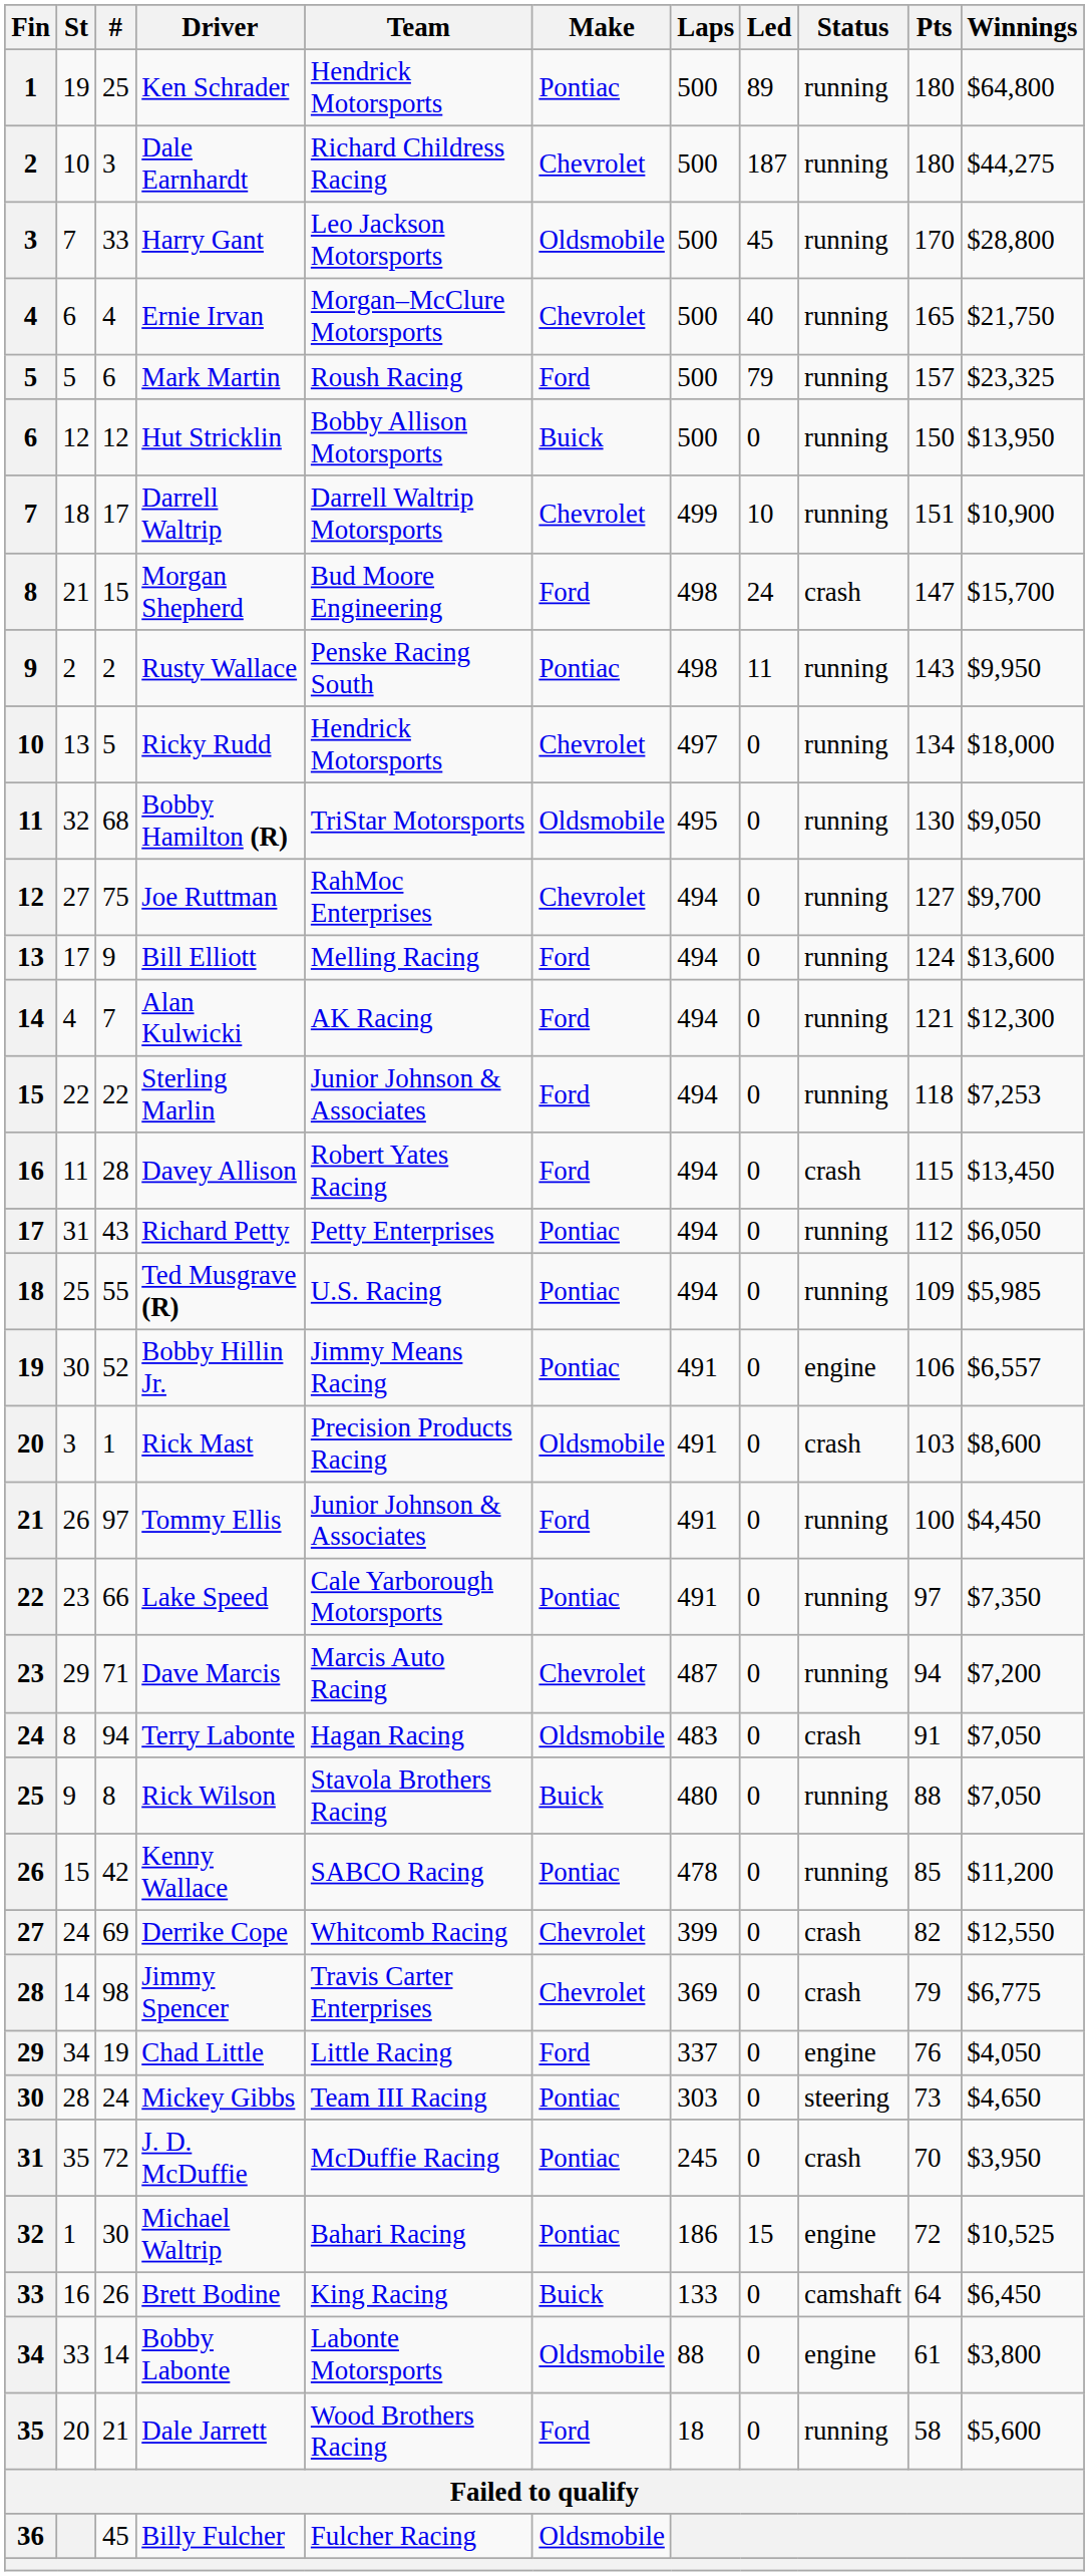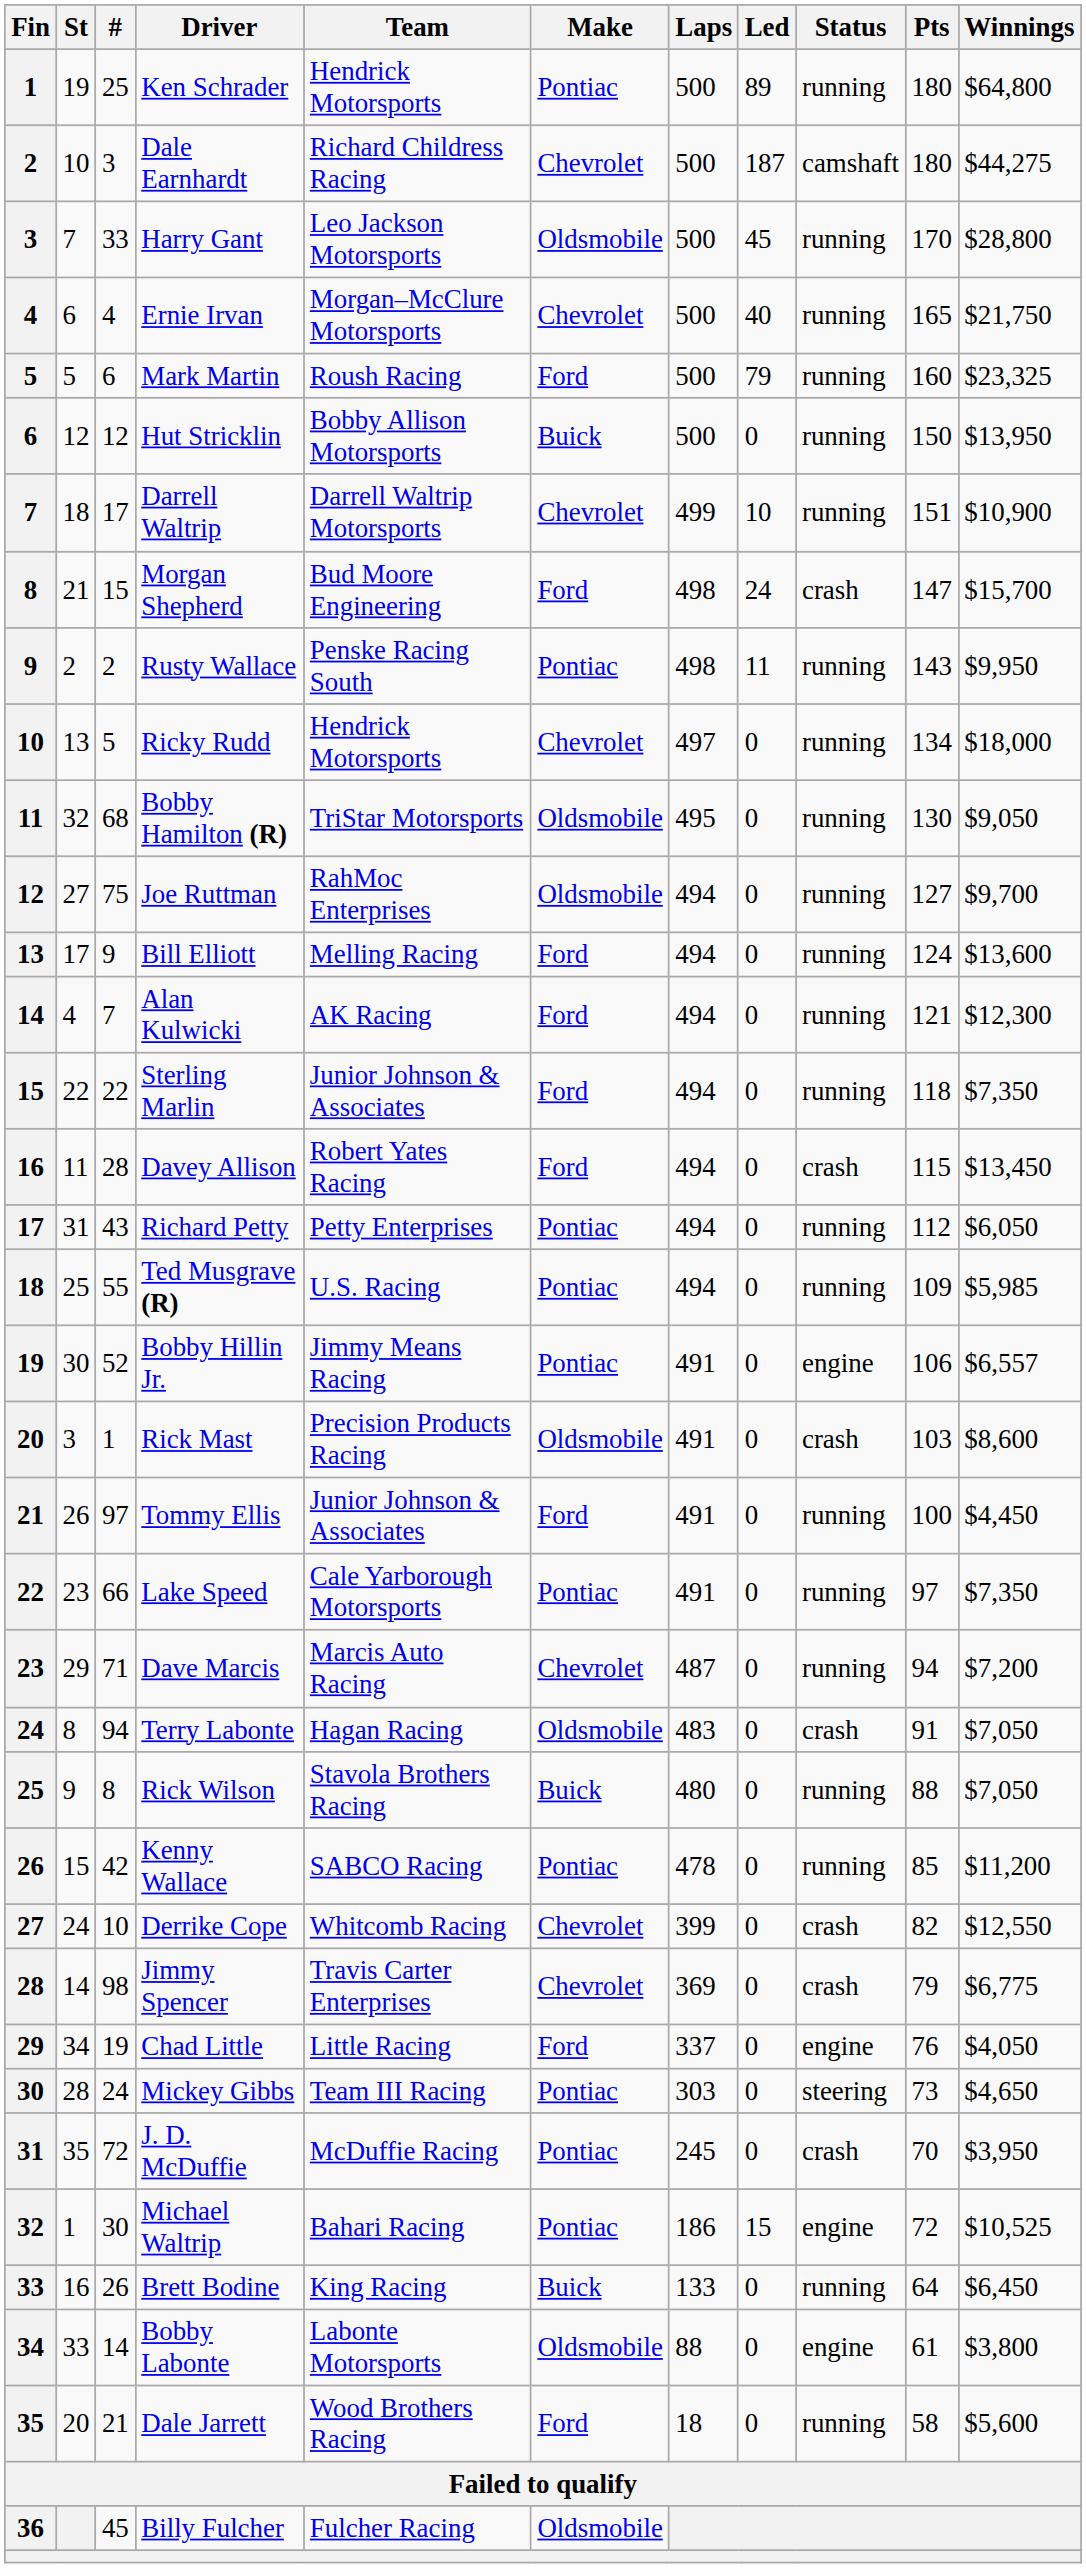 <table class="wikitable" style="font-size:95%">
 <tr>
 <th>Fin</th>
 <th>St</th>
 <th>#</th>
 <th>Driver</th>
 <th>Team</th>
 <th>Make</th>
 <th>Laps</th>
 <th>Led</th>
 <th>Status</th>
 <th>Pts</th>
 <th>Winnings</th>
 </tr>
 <tr>
 <th>1</th>
 <td>19</td>
 <td>25</td>
 <td><a href='#'>Ken Schrader</a></td>
 <td><a href='#'>Hendrick Motorsports</a></td>
 <td><a href='#'>Pontiac</a></td>
 <td>500</td>
 <td>89</td>
 <td>running</td>
 <td>180</td>
 <td>$64,800</td>
 </tr>
 <tr>
 <th>2</th>
 <td>10</td>
 <td>3</td>
 <td><a href='#'>Dale Earnhardt</a></td>
 <td><a href='#'>Richard Childress Racing</a></td>
 <td><a href='#'>Chevrolet</a></td>
 <td>500</td>
 <td>187</td>
-<td>running</td>
+<td>camshaft</td>
 <td>180</td>
 <td>$44,275</td>
 </tr>
 <tr>
 <th>3</th>
 <td>7</td>
 <td>33</td>
 <td><a href='#'>Harry Gant</a></td>
 <td><a href='#'>Leo Jackson Motorsports</a></td>
 <td><a href='#'>Oldsmobile</a></td>
 <td>500</td>
 <td>45</td>
 <td>running</td>
 <td>170</td>
 <td>$28,800</td>
 </tr>
 <tr>
 <th>4</th>
 <td>6</td>
 <td>4</td>
 <td><a href='#'>Ernie Irvan</a></td>
 <td><a href='#'>Morgan–McClure Motorsports</a></td>
 <td><a href='#'>Chevrolet</a></td>
 <td>500</td>
 <td>40</td>
 <td>running</td>
 <td>165</td>
 <td>$21,750</td>
 </tr>
 <tr>
 <th>5</th>
 <td>5</td>
 <td>6</td>
 <td><a href='#'>Mark Martin</a></td>
 <td><a href='#'>Roush Racing</a></td>
 <td><a href='#'>Ford</a></td>
 <td>500</td>
 <td>79</td>
 <td>running</td>
-<td>157</td>
+<td>160</td>
 <td>$23,325</td>
 </tr>
 <tr>
 <th>6</th>
 <td>12</td>
 <td>12</td>
 <td><a href='#'>Hut Stricklin</a></td>
 <td><a href='#'>Bobby Allison Motorsports</a></td>
 <td><a href='#'>Buick</a></td>
 <td>500</td>
 <td>0</td>
 <td>running</td>
 <td>150</td>
 <td>$13,950</td>
 </tr>
 <tr>
 <th>7</th>
 <td>18</td>
 <td>17</td>
 <td><a href='#'>Darrell Waltrip</a></td>
 <td><a href='#'>Darrell Waltrip Motorsports</a></td>
 <td><a href='#'>Chevrolet</a></td>
 <td>499</td>
 <td>10</td>
 <td>running</td>
 <td>151</td>
 <td>$10,900</td>
 </tr>
 <tr>
 <th>8</th>
 <td>21</td>
 <td>15</td>
 <td><a href='#'>Morgan Shepherd</a></td>
 <td><a href='#'>Bud Moore Engineering</a></td>
 <td><a href='#'>Ford</a></td>
 <td>498</td>
 <td>24</td>
 <td>crash</td>
 <td>147</td>
 <td>$15,700</td>
 </tr>
 <tr>
 <th>9</th>
 <td>2</td>
 <td>2</td>
 <td><a href='#'>Rusty Wallace</a></td>
 <td><a href='#'>Penske Racing South</a></td>
 <td><a href='#'>Pontiac</a></td>
 <td>498</td>
 <td>11</td>
 <td>running</td>
 <td>143</td>
 <td>$9,950</td>
 </tr>
 <tr>
 <th>10</th>
 <td>13</td>
 <td>5</td>
 <td><a href='#'>Ricky Rudd</a></td>
 <td><a href='#'>Hendrick Motorsports</a></td>
 <td><a href='#'>Chevrolet</a></td>
 <td>497</td>
 <td>0</td>
 <td>running</td>
 <td>134</td>
 <td>$18,000</td>
 </tr>
 <tr>
 <th>11</th>
 <td>32</td>
 <td>68</td>
 <td><a href='#'>Bobby Hamilton</a> <strong>(R)</strong></td>
 <td><a href='#'>TriStar Motorsports</a></td>
 <td><a href='#'>Oldsmobile</a></td>
 <td>495</td>
 <td>0</td>
 <td>running</td>
 <td>130</td>
 <td>$9,050</td>
 </tr>
 <tr>
 <th>12</th>
 <td>27</td>
 <td>75</td>
 <td><a href='#'>Joe Ruttman</a></td>
 <td><a href='#'>RahMoc Enterprises</a></td>
-<td><a href='#'>Chevrolet</a></td>
+<td><a href='#'>Oldsmobile</a></td>
 <td>494</td>
 <td>0</td>
 <td>running</td>
 <td>127</td>
 <td>$9,700</td>
 </tr>
 <tr>
 <th>13</th>
 <td>17</td>
 <td>9</td>
 <td><a href='#'>Bill Elliott</a></td>
 <td><a href='#'>Melling Racing</a></td>
 <td><a href='#'>Ford</a></td>
 <td>494</td>
 <td>0</td>
 <td>running</td>
 <td>124</td>
 <td>$13,600</td>
 </tr>
 <tr>
 <th>14</th>
 <td>4</td>
 <td>7</td>
 <td><a href='#'>Alan Kulwicki</a></td>
 <td><a href='#'>AK Racing</a></td>
 <td><a href='#'>Ford</a></td>
 <td>494</td>
 <td>0</td>
 <td>running</td>
 <td>121</td>
 <td>$12,300</td>
 </tr>
 <tr>
 <th>15</th>
 <td>22</td>
 <td>22</td>
 <td><a href='#'>Sterling Marlin</a></td>
 <td><a href='#'>Junior Johnson & Associates</a></td>
 <td><a href='#'>Ford</a></td>
 <td>494</td>
 <td>0</td>
 <td>running</td>
 <td>118</td>
-<td>$7,253</td>
+<td>$7,350</td>
 </tr>
 <tr>
 <th>16</th>
 <td>11</td>
 <td>28</td>
 <td><a href='#'>Davey Allison</a></td>
 <td><a href='#'>Robert Yates Racing</a></td>
 <td><a href='#'>Ford</a></td>
 <td>494</td>
 <td>0</td>
 <td>crash</td>
 <td>115</td>
 <td>$13,450</td>
 </tr>
 <tr>
 <th>17</th>
 <td>31</td>
 <td>43</td>
 <td><a href='#'>Richard Petty</a></td>
 <td><a href='#'>Petty Enterprises</a></td>
 <td><a href='#'>Pontiac</a></td>
 <td>494</td>
 <td>0</td>
 <td>running</td>
 <td>112</td>
 <td>$6,050</td>
 </tr>
 <tr>
 <th>18</th>
 <td>25</td>
 <td>55</td>
 <td><a href='#'>Ted Musgrave</a> <strong>(R)</strong></td>
 <td><a href='#'>U.S. Racing</a></td>
 <td><a href='#'>Pontiac</a></td>
 <td>494</td>
 <td>0</td>
 <td>running</td>
 <td>109</td>
 <td>$5,985</td>
 </tr>
 <tr>
 <th>19</th>
 <td>30</td>
 <td>52</td>
 <td><a href='#'>Bobby Hillin Jr.</a></td>
 <td><a href='#'>Jimmy Means Racing</a></td>
 <td><a href='#'>Pontiac</a></td>
 <td>491</td>
 <td>0</td>
 <td>engine</td>
 <td>106</td>
 <td>$6,557</td>
 </tr>
 <tr>
 <th>20</th>
 <td>3</td>
 <td>1</td>
 <td><a href='#'>Rick Mast</a></td>
 <td><a href='#'>Precision Products Racing</a></td>
 <td><a href='#'>Oldsmobile</a></td>
 <td>491</td>
 <td>0</td>
 <td>crash</td>
 <td>103</td>
 <td>$8,600</td>
 </tr>
 <tr>
 <th>21</th>
 <td>26</td>
 <td>97</td>
 <td><a href='#'>Tommy Ellis</a></td>
 <td><a href='#'>Junior Johnson & Associates</a></td>
 <td><a href='#'>Ford</a></td>
 <td>491</td>
 <td>0</td>
 <td>running</td>
 <td>100</td>
 <td>$4,450</td>
 </tr>
 <tr>
 <th>22</th>
 <td>23</td>
 <td>66</td>
 <td><a href='#'>Lake Speed</a></td>
 <td><a href='#'>Cale Yarborough Motorsports</a></td>
 <td><a href='#'>Pontiac</a></td>
 <td>491</td>
 <td>0</td>
 <td>running</td>
 <td>97</td>
 <td>$7,350</td>
 </tr>
 <tr>
 <th>23</th>
 <td>29</td>
 <td>71</td>
 <td><a href='#'>Dave Marcis</a></td>
 <td><a href='#'>Marcis Auto Racing</a></td>
 <td><a href='#'>Chevrolet</a></td>
 <td>487</td>
 <td>0</td>
 <td>running</td>
 <td>94</td>
 <td>$7,200</td>
 </tr>
 <tr>
 <th>24</th>
 <td>8</td>
 <td>94</td>
 <td><a href='#'>Terry Labonte</a></td>
 <td><a href='#'>Hagan Racing</a></td>
 <td><a href='#'>Oldsmobile</a></td>
 <td>483</td>
 <td>0</td>
 <td>crash</td>
 <td>91</td>
 <td>$7,050</td>
 </tr>
 <tr>
 <th>25</th>
 <td>9</td>
 <td>8</td>
 <td><a href='#'>Rick Wilson</a></td>
 <td><a href='#'>Stavola Brothers Racing</a></td>
 <td><a href='#'>Buick</a></td>
 <td>480</td>
 <td>0</td>
 <td>running</td>
 <td>88</td>
 <td>$7,050</td>
 </tr>
 <tr>
 <th>26</th>
 <td>15</td>
 <td>42</td>
 <td><a href='#'>Kenny Wallace</a></td>
 <td><a href='#'>SABCO Racing</a></td>
 <td><a href='#'>Pontiac</a></td>
 <td>478</td>
 <td>0</td>
 <td>running</td>
 <td>85</td>
 <td>$11,200</td>
 </tr>
 <tr>
 <th>27</th>
 <td>24</td>
-<td>69</td>
+<td>10</td>
 <td><a href='#'>Derrike Cope</a></td>
 <td><a href='#'>Whitcomb Racing</a></td>
 <td><a href='#'>Chevrolet</a></td>
 <td>399</td>
 <td>0</td>
 <td>crash</td>
 <td>82</td>
 <td>$12,550</td>
 </tr>
 <tr>
 <th>28</th>
 <td>14</td>
 <td>98</td>
 <td><a href='#'>Jimmy Spencer</a></td>
 <td><a href='#'>Travis Carter Enterprises</a></td>
 <td><a href='#'>Chevrolet</a></td>
 <td>369</td>
 <td>0</td>
 <td>crash</td>
 <td>79</td>
 <td>$6,775</td>
 </tr>
 <tr>
 <th>29</th>
 <td>34</td>
 <td>19</td>
 <td><a href='#'>Chad Little</a></td>
 <td><a href='#'>Little Racing</a></td>
 <td><a href='#'>Ford</a></td>
 <td>337</td>
 <td>0</td>
 <td>engine</td>
 <td>76</td>
 <td>$4,050</td>
 </tr>
 <tr>
 <th>30</th>
 <td>28</td>
 <td>24</td>
 <td><a href='#'>Mickey Gibbs</a></td>
 <td><a href='#'>Team III Racing</a></td>
 <td><a href='#'>Pontiac</a></td>
 <td>303</td>
 <td>0</td>
 <td>steering</td>
 <td>73</td>
 <td>$4,650</td>
 </tr>
 <tr>
 <th>31</th>
 <td>35</td>
 <td>72</td>
 <td><a href='#'>J. D. McDuffie</a></td>
 <td><a href='#'>McDuffie Racing</a></td>
 <td><a href='#'>Pontiac</a></td>
 <td>245</td>
 <td>0</td>
 <td>crash</td>
 <td>70</td>
 <td>$3,950</td>
 </tr>
 <tr>
 <th>32</th>
 <td>1</td>
 <td>30</td>
 <td><a href='#'>Michael Waltrip</a></td>
 <td><a href='#'>Bahari Racing</a></td>
 <td><a href='#'>Pontiac</a></td>
 <td>186</td>
 <td>15</td>
 <td>engine</td>
 <td>72</td>
 <td>$10,525</td>
 </tr>
 <tr>
 <th>33</th>
 <td>16</td>
 <td>26</td>
 <td><a href='#'>Brett Bodine</a></td>
 <td><a href='#'>King Racing</a></td>
 <td><a href='#'>Buick</a></td>
 <td>133</td>
 <td>0</td>
-<td>camshaft</td>
+<td>running</td>
 <td>64</td>
 <td>$6,450</td>
 </tr>
 <tr>
 <th>34</th>
 <td>33</td>
 <td>14</td>
 <td><a href='#'>Bobby Labonte</a></td>
 <td><a href='#'>Labonte Motorsports</a></td>
 <td><a href='#'>Oldsmobile</a></td>
 <td>88</td>
 <td>0</td>
 <td>engine</td>
 <td>61</td>
 <td>$3,800</td>
 </tr>
 <tr>
 <th>35</th>
 <td>20</td>
 <td>21</td>
 <td><a href='#'>Dale Jarrett</a></td>
 <td><a href='#'>Wood Brothers Racing</a></td>
 <td><a href='#'>Ford</a></td>
 <td>18</td>
 <td>0</td>
 <td>running</td>
 <td>58</td>
 <td>$5,600</td>
 </tr>
 <tr>
 <th colspan="11">Failed to qualify</th>
 </tr>
 <tr>
 <th>36</th>
 <th></th>
 <td>45</td>
 <td><a href='#'>Billy Fulcher</a></td>
 <td><a href='#'>Fulcher Racing</a></td>
 <td><a href='#'>Oldsmobile</a></td>
 <th colspan="5"></th>
 </tr>
 <tr>
 <th colspan="11"></th>
 </tr>
 </table>
